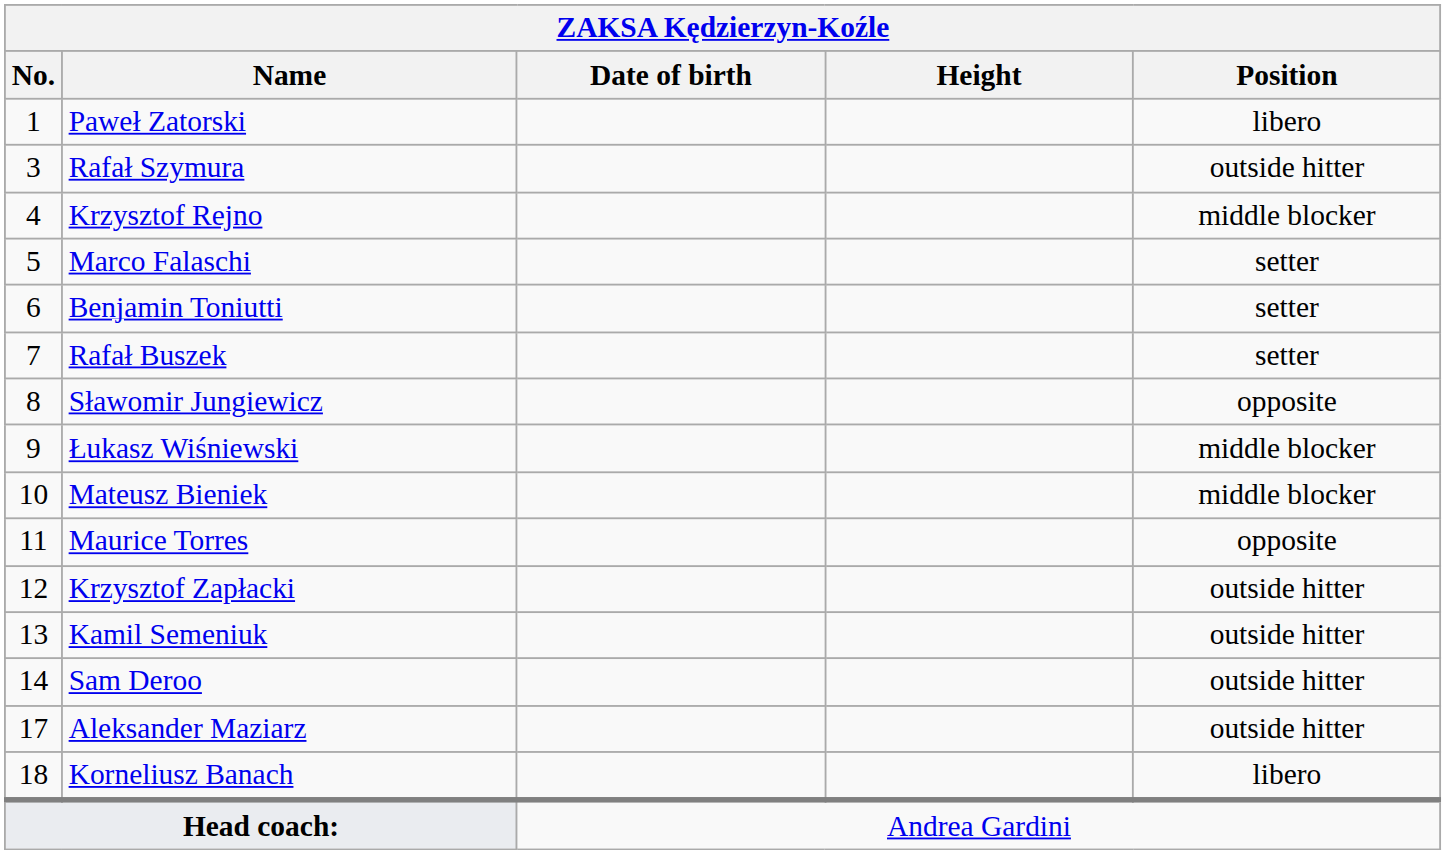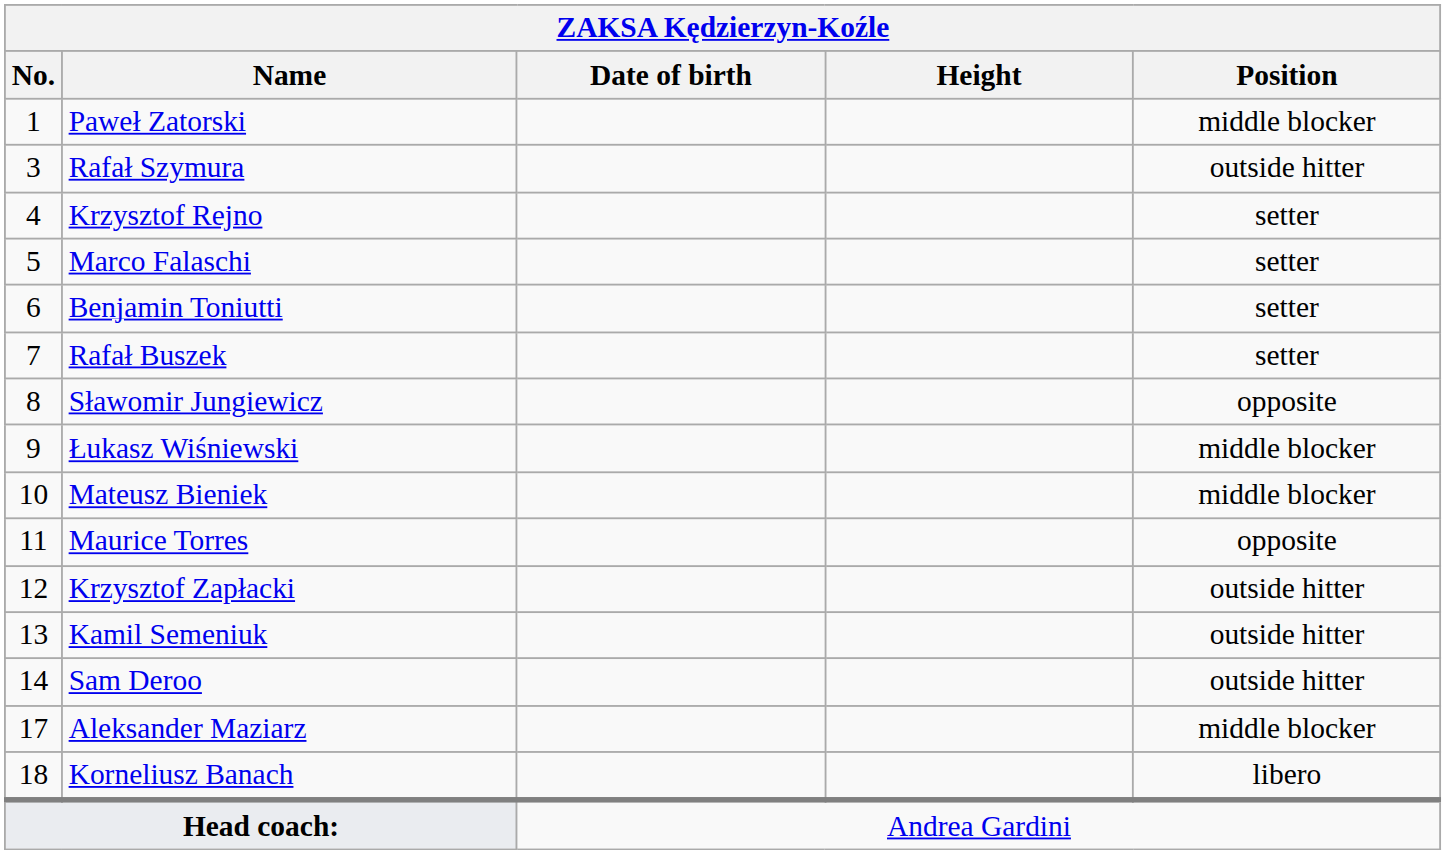 <table class="wikitable collapsible collapsed" style="font-size:100%; text-align:center">
 <tr>
 <th colspan=5 style="width:30em"><a href='#'>ZAKSA Kędzierzyn-Koźle</a></th>
 </tr>
 <tr>
 <th>No.</th>
 <th style="width:15em">Name</th>
 <th style="width:10em">Date of birth</th>
 <th style="width:10em">Height</th>
 <th style="width:10em">Position</th>
 </tr>
 <tr>
 <td>1</td>
 <td align=left> <a href='#'>Paweł Zatorski</a></td>
 <td align=right></td>
 <td></td>
-<td>libero</td>
+<td>middle blocker</td>
 </tr>
 <tr>
 <td>3</td>
 <td align=left> <a href='#'>Rafał Szymura</a></td>
 <td align=right></td>
 <td></td>
 <td>outside hitter</td>
 </tr>
 <tr>
 <td>4</td>
 <td align=left> <a href='#'>Krzysztof Rejno</a></td>
 <td align=right></td>
 <td></td>
-<td>middle blocker</td>
+<td>setter</td>
 </tr>
 <tr>
 <td>5</td>
 <td align=left> <a href='#'>Marco Falaschi</a></td>
 <td align=right></td>
 <td></td>
 <td>setter</td>
 </tr>
 <tr>
 <td>6</td>
 <td align=left> <a href='#'>Benjamin Toniutti</a></td>
 <td align=right></td>
 <td></td>
 <td>setter</td>
 </tr>
 <tr>
 <td>7</td>
 <td align=left> <a href='#'>Rafał Buszek</a></td>
 <td align=right></td>
 <td></td>
 <td>setter</td>
 </tr>
 <tr>
 <td>8</td>
 <td align=left> <a href='#'>Sławomir Jungiewicz</a></td>
 <td align=right></td>
 <td></td>
 <td>opposite</td>
 </tr>
 <tr>
 <td>9</td>
 <td align=left> <a href='#'>Łukasz Wiśniewski</a></td>
 <td align=right></td>
 <td></td>
 <td>middle blocker</td>
 </tr>
 <tr>
 <td>10</td>
 <td align=left> <a href='#'>Mateusz Bieniek</a></td>
 <td align=right></td>
 <td></td>
 <td>middle blocker</td>
 </tr>
 <tr>
 <td>11</td>
 <td align=left> <a href='#'>Maurice Torres</a></td>
 <td align=right></td>
 <td></td>
 <td>opposite</td>
 </tr>
 <tr>
 <td>12</td>
 <td align=left> <a href='#'>Krzysztof Zapłacki</a></td>
 <td align=right></td>
 <td></td>
 <td>outside hitter</td>
 </tr>
 <tr>
 <td>13</td>
 <td align=left> <a href='#'>Kamil Semeniuk</a></td>
 <td align=right></td>
 <td></td>
 <td>outside hitter</td>
 </tr>
 <tr>
 <td>14</td>
 <td align=left> <a href='#'>Sam Deroo</a></td>
 <td align=right></td>
 <td></td>
 <td>outside hitter</td>
 </tr>
 <tr>
 <td>17</td>
 <td align=left> <a href='#'>Aleksander Maziarz</a></td>
 <td align=right></td>
 <td></td>
-<td>outside hitter</td>
+<td>middle blocker</td>
 </tr>
 <tr>
 <td>18</td>
 <td align=left> <a href='#'>Korneliusz Banach</a></td>
 <td align=right></td>
 <td></td>
 <td>libero</td>
 </tr>
 <tr style="border-top: 3px solid grey">
 <td colspan=2 style="background:#EAECF0"><strong>Head coach:</strong></td>
 <td colspan=3> <a href='#'>Andrea Gardini</a></td>
 </tr>
 </table>
